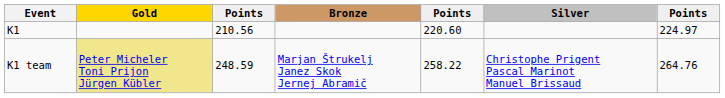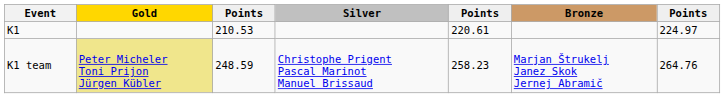 <table class="wikitable" width=100%>
 <tr>
 <th>Event</th>
 <td align=center bgcolor="gold"><strong>Gold</strong></td>
 <td align=center bgcolor="EFEFEF"><strong>Points</strong></td>
+<td align=center bgcolor="silver"><strong>Silver</strong></td>
+<td align=center bgcolor="EFEFEF"><strong>Points</strong></td>
 <td align=center bgcolor="CC9966"><strong>Bronze</strong></td>
-<td align=center bgcolor="EFEFEF"><strong>Points</strong></td>
-<td align=center bgcolor="silver"><strong>Silver</strong></td>
 <td align=center bgcolor="EFEFEF"><strong>Points</strong></td>
 </tr>
 <tr>
 <td>K1</td>
 <td></td>
-<td>210.56</td>
+<td>210.53</td>
 <td></td>
-<td>220.60</td>
+<td>220.61</td>
 <td></td>
 <td>224.97</td>
 </tr>
 <tr>
 <td>K1 team</td>
 <td style="background: khaki;"><br><a href='#'>Peter Micheler</a><br><a href='#'>Toni Prijon</a><br><a href='#'>Jürgen Kübler</a></td>
 <td>248.59</td>
+<td><br><a href='#'>Christophe Prigent</a><br><a href='#'>Pascal Marinot</a><br><a href='#'>Manuel Brissaud</a></td>
+<td>258.23</td>
 <td><br><a href='#'>Marjan Štrukelj</a><br><a href='#'>Janez Skok</a><br><a href='#'>Jernej Abramič</a></td>
-<td>258.22</td>
-<td><br><a href='#'>Christophe Prigent</a><br><a href='#'>Pascal Marinot</a><br><a href='#'>Manuel Brissaud</a></td>
 <td>264.76</td>
 </tr>
 </table>
